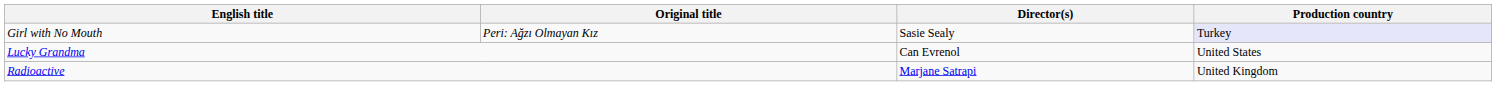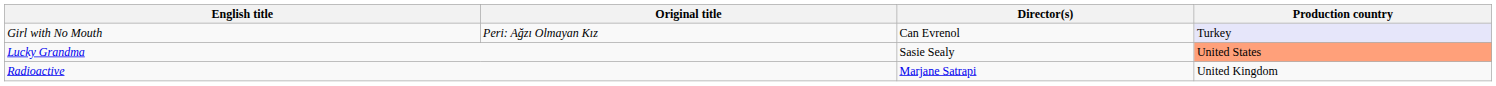 <table class="wikitable" width=100%>
 <tr>
 <th scope="col" width="32%">English title</th>
 <th scope="col" width="28%">Original title</th>
 <th scope="col" width="20%">Director(s)</th>
 <th scope="col" width="20%">Production country</th>
 </tr>
 <tr>
 <td><em>Girl with No Mouth</em></td>
 <td><em>Peri: Ağzı Olmayan Kız</em></td>
-<td>Sasie Sealy</td>
+<td>Can Evrenol</td>
 <td style="background: lavender;">Turkey</td>
 </tr>
 <tr>
 <td colspan=2><em><a href='#'>Lucky Grandma</a></em></td>
-<td>Can Evrenol</td>
-<td>United States</td>
+<td>Sasie Sealy</td>
+<td style="background: lightsalmon;">United States</td>
 </tr>
 <tr>
 <td colspan=2><em><a href='#'>Radioactive</a></em></td>
 <td><a href='#'>Marjane Satrapi</a></td>
 <td>United Kingdom</td>
 </tr>
 </table>
